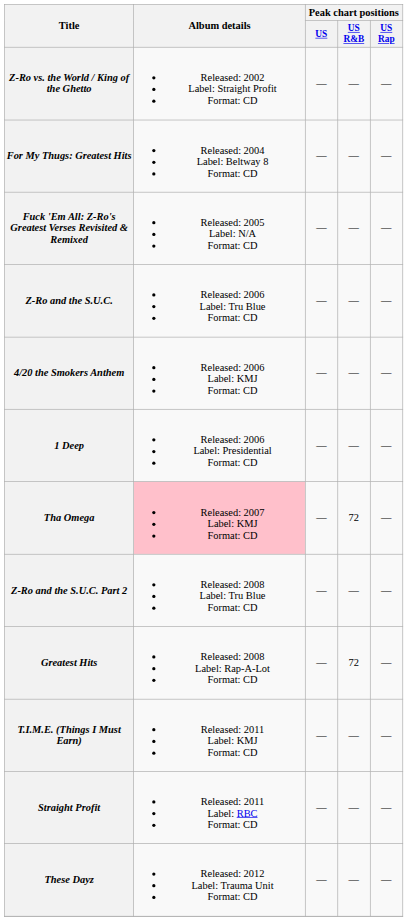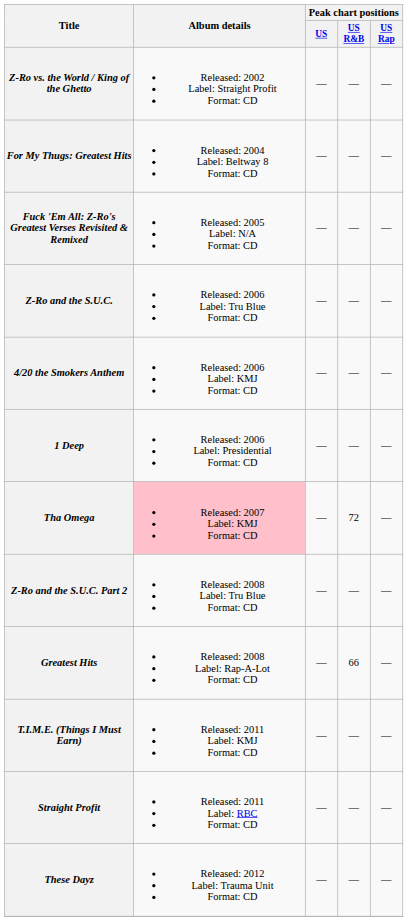 <table class="wikitable plainrowheaders" style="text-align:center;">
 <tr>
 <th scope="col" rowspan="2" style="width:12em;">Title</th>
 <th scope="col" rowspan="2" style="width:16em;">Album details</th>
 <th scope="col" colspan="3">Peak chart positions</th>
 </tr>
 <tr>
 <th scope="col" style="width:3em;font-size:90%;"><a href='#'>US</a></th>
 <th scope="col" style="width:3em;font-size:90%;"><a href='#'>US R&B</a></th>
 <th scope="col" style="width:3em;font-size:90%;"><a href='#'>US Rap</a></th>
 </tr>
 <tr>
 <th scope="row"><em>Z-Ro vs. the World / King of the Ghetto</em></th>
 <td><br><ul><li>Released: 2002</li><li>Label: Straight Profit</li><li>Format: CD</li></ul></td>
 <td>—</td>
 <td>—</td>
 <td>—</td>
 </tr>
 <tr>
 <th scope="row"><em>For My Thugs: Greatest Hits</em></th>
 <td><br><ul><li>Released: 2004</li><li>Label: Beltway 8</li><li>Format: CD</li></ul></td>
 <td>—</td>
 <td>—</td>
 <td>—</td>
 </tr>
 <tr>
 <th scope="row"><em>Fuck 'Em All: Z-Ro's Greatest Verses Revisited & Remixed</em></th>
 <td><br><ul><li>Released: 2005</li><li>Label: N/A</li><li>Format: CD</li></ul></td>
 <td>—</td>
 <td>—</td>
 <td>—</td>
 </tr>
 <tr>
 <th scope="row"><em>Z-Ro and the S.U.C.</em></th>
 <td><br><ul><li>Released: 2006</li><li>Label: Tru Blue</li><li>Format: CD</li></ul></td>
 <td>—</td>
 <td>—</td>
 <td>—</td>
 </tr>
 <tr>
 <th scope="row"><em>4/20 the Smokers Anthem</em></th>
 <td><br><ul><li>Released: 2006</li><li>Label: KMJ</li><li>Format: CD</li></ul></td>
 <td>—</td>
 <td>—</td>
 <td>—</td>
 </tr>
 <tr>
 <th scope="row"><em>1 Deep</em></th>
 <td><br><ul><li>Released: 2006</li><li>Label: Presidential</li><li>Format: CD</li></ul></td>
 <td>—</td>
 <td>—</td>
 <td>—</td>
 </tr>
 <tr>
 <th scope="row"><em>Tha Omega</em></th>
 <td style="background: pink;"><br><ul><li>Released: 2007</li><li>Label: KMJ</li><li>Format: CD</li></ul></td>
 <td>—</td>
 <td>72</td>
 <td>—</td>
 </tr>
 <tr>
 <th scope="row"><em>Z-Ro and the S.U.C. Part 2</em></th>
 <td><br><ul><li>Released: 2008</li><li>Label: Tru Blue</li><li>Format: CD</li></ul></td>
 <td>—</td>
 <td>—</td>
 <td>—</td>
 </tr>
 <tr>
 <th scope="row"><em>Greatest Hits</em></th>
 <td><br><ul><li>Released: 2008</li><li>Label: Rap-A-Lot</li><li>Format: CD</li></ul></td>
 <td>—</td>
-<td>72</td>
+<td>66</td>
 <td>—</td>
 </tr>
 <tr>
 <th scope="row"><em>T.I.M.E. (Things I Must Earn)</em></th>
 <td><br><ul><li>Released: 2011</li><li>Label: KMJ</li><li>Format: CD</li></ul></td>
 <td>—</td>
 <td>—</td>
 <td>—</td>
 </tr>
 <tr>
 <th scope="row"><em>Straight Profit</em></th>
 <td><br><ul><li>Released: 2011</li><li>Label: <a href='#'>RBC</a></li><li>Format: CD</li></ul></td>
 <td>—</td>
 <td>—</td>
 <td>—</td>
 </tr>
 <tr>
 <th scope="row"><em>These Dayz</em></th>
 <td><br><ul><li>Released: 2012</li><li>Label: Trauma Unit</li><li>Format: CD</li></ul></td>
 <td>—</td>
 <td>—</td>
 <td>—</td>
 </tr>
 <tr>
 </tr>
 </table>
